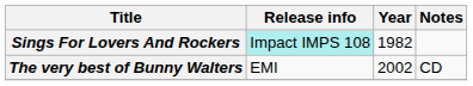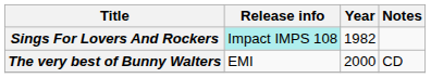 <table class="wikitable plainrowheaders sortable">
 <tr>
 <th scope="col">Title</th>
 <th scope="col">Release info</th>
 <th scope="col">Year</th>
 <th scope="col" class="unsortable">Notes</th>
 </tr>
 <tr>
 <th scope="row"><em>Sings For Lovers And Rockers</em></th>
 <td style="background: paleturquoise;">Impact IMPS 108</td>
 <td>1982</td>
 <td></td>
 </tr>
 <tr>
 <th scope="row"><em>The very best of Bunny Walters</em></th>
 <td>EMI</td>
-<td>2002</td>
+<td>2000</td>
 <td>CD</td>
 </tr>
 <tr>
 </tr>
 </table>
